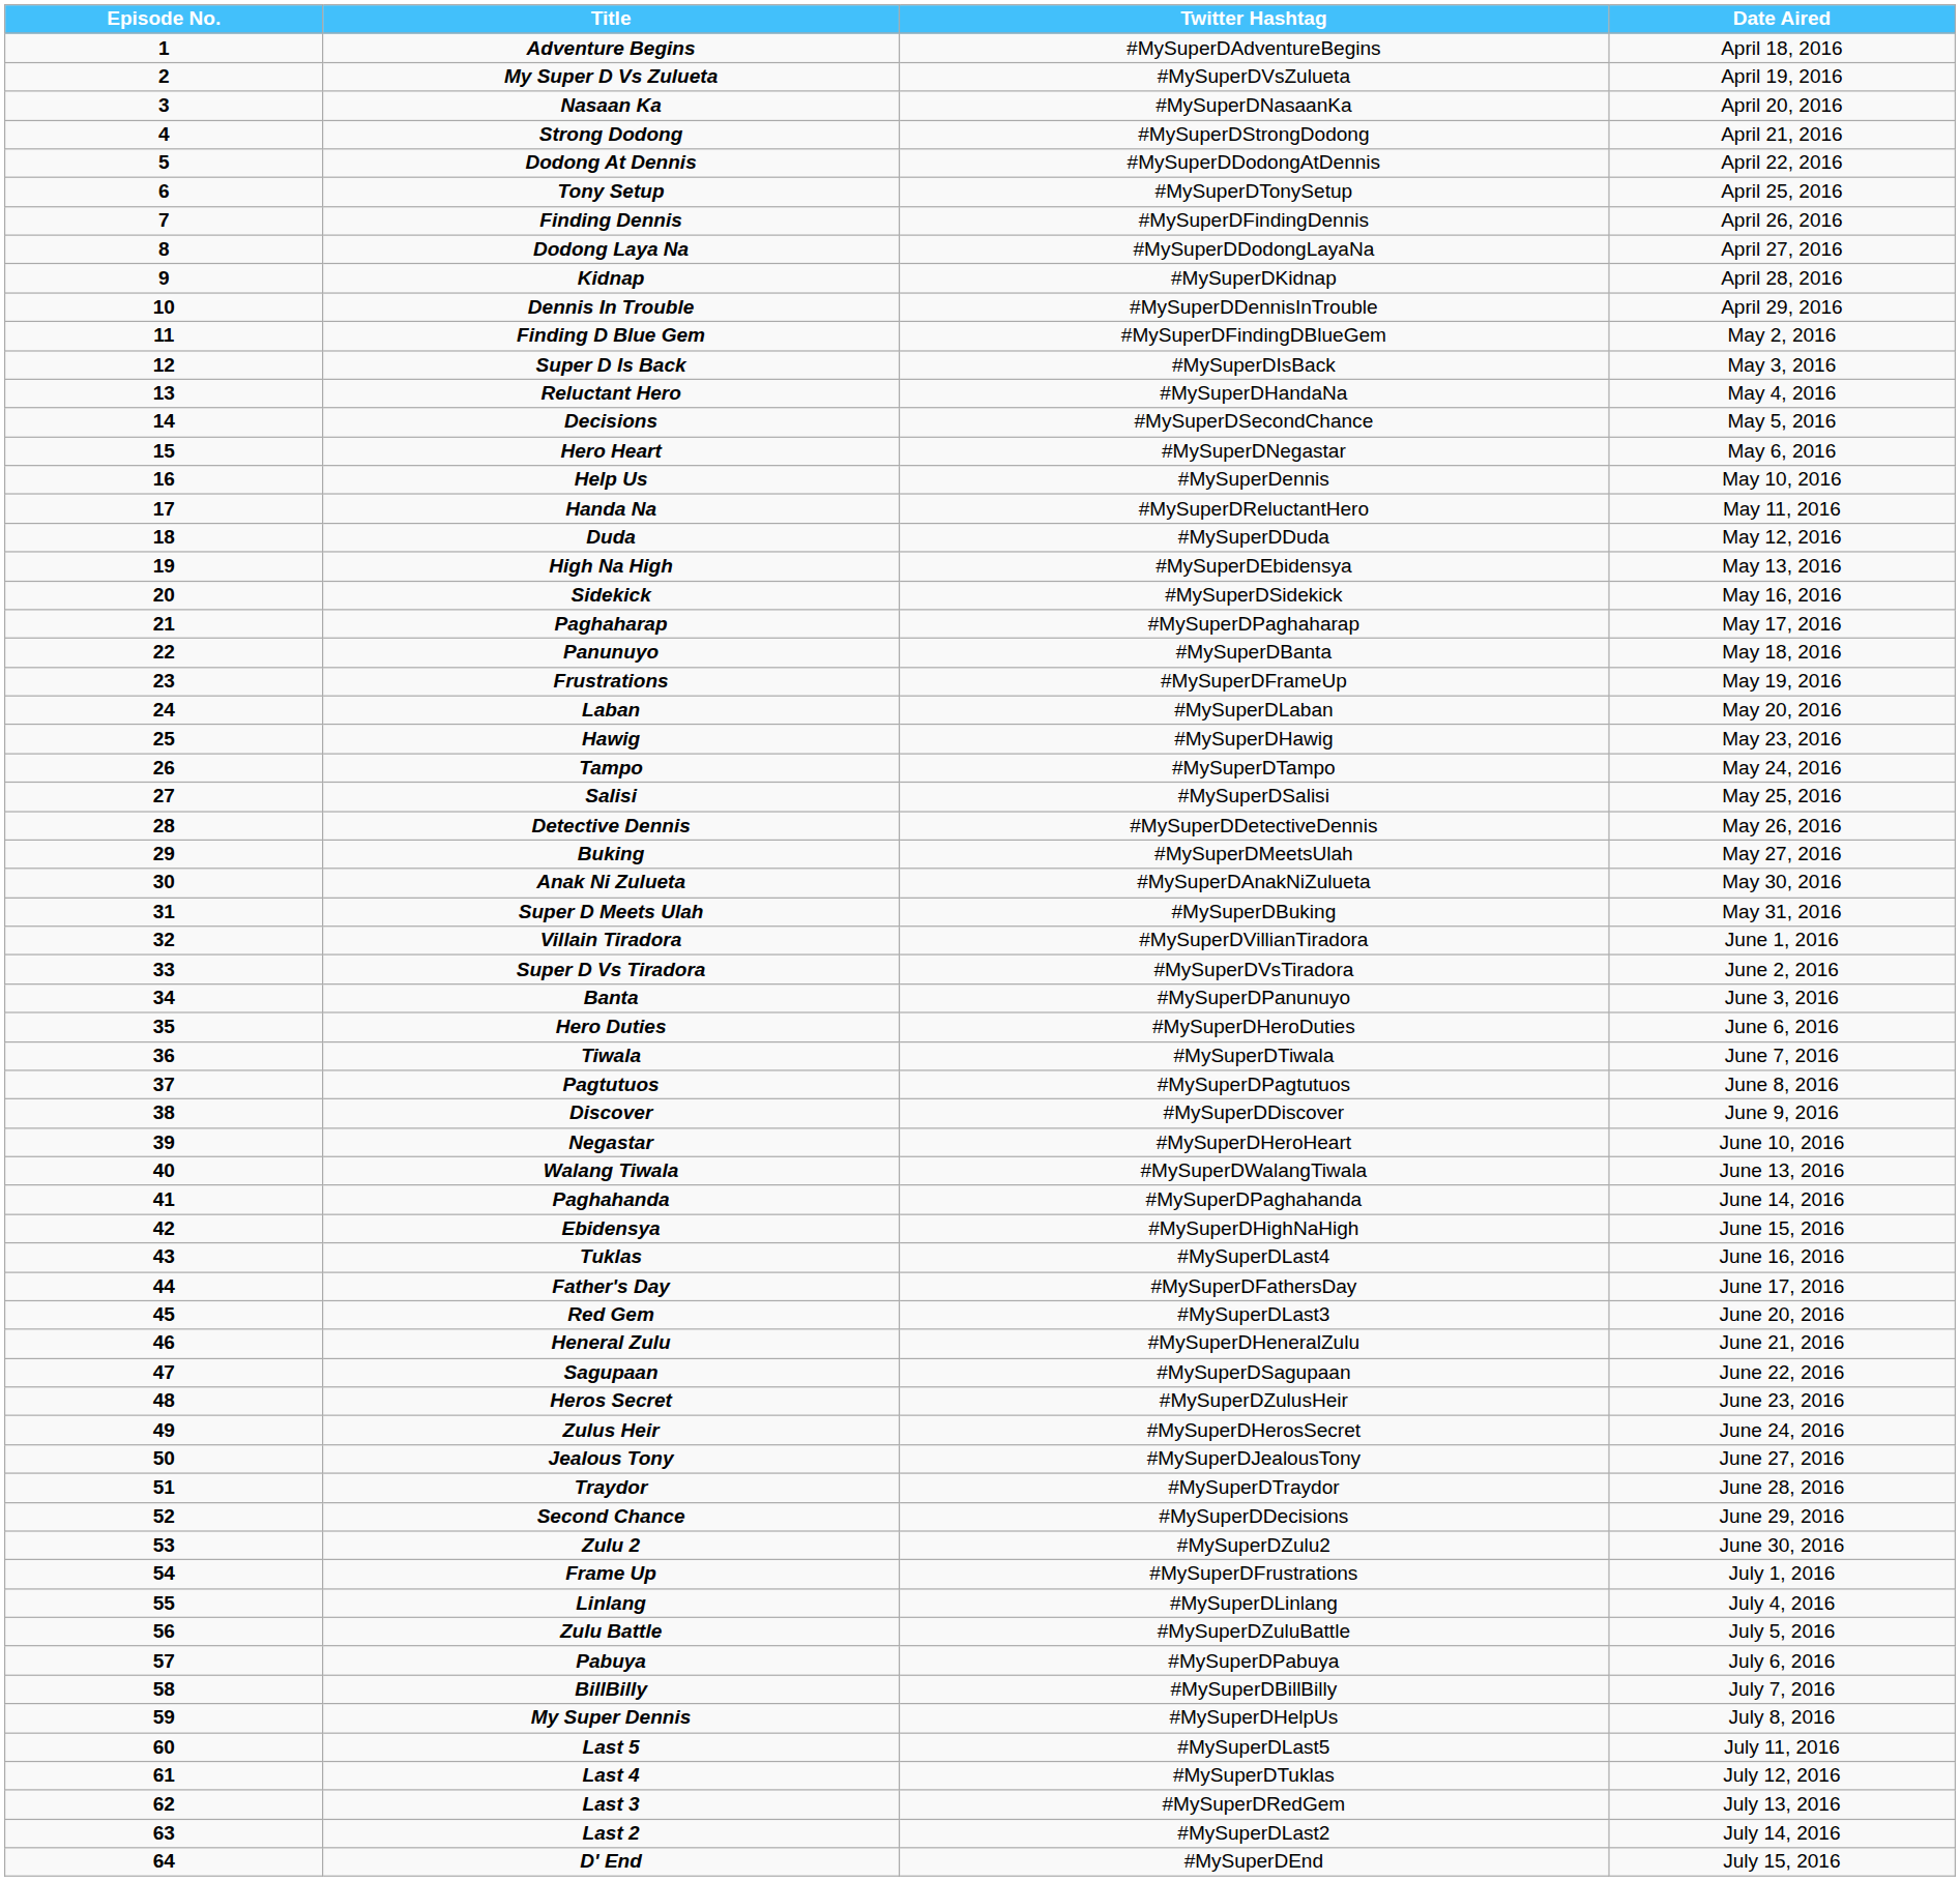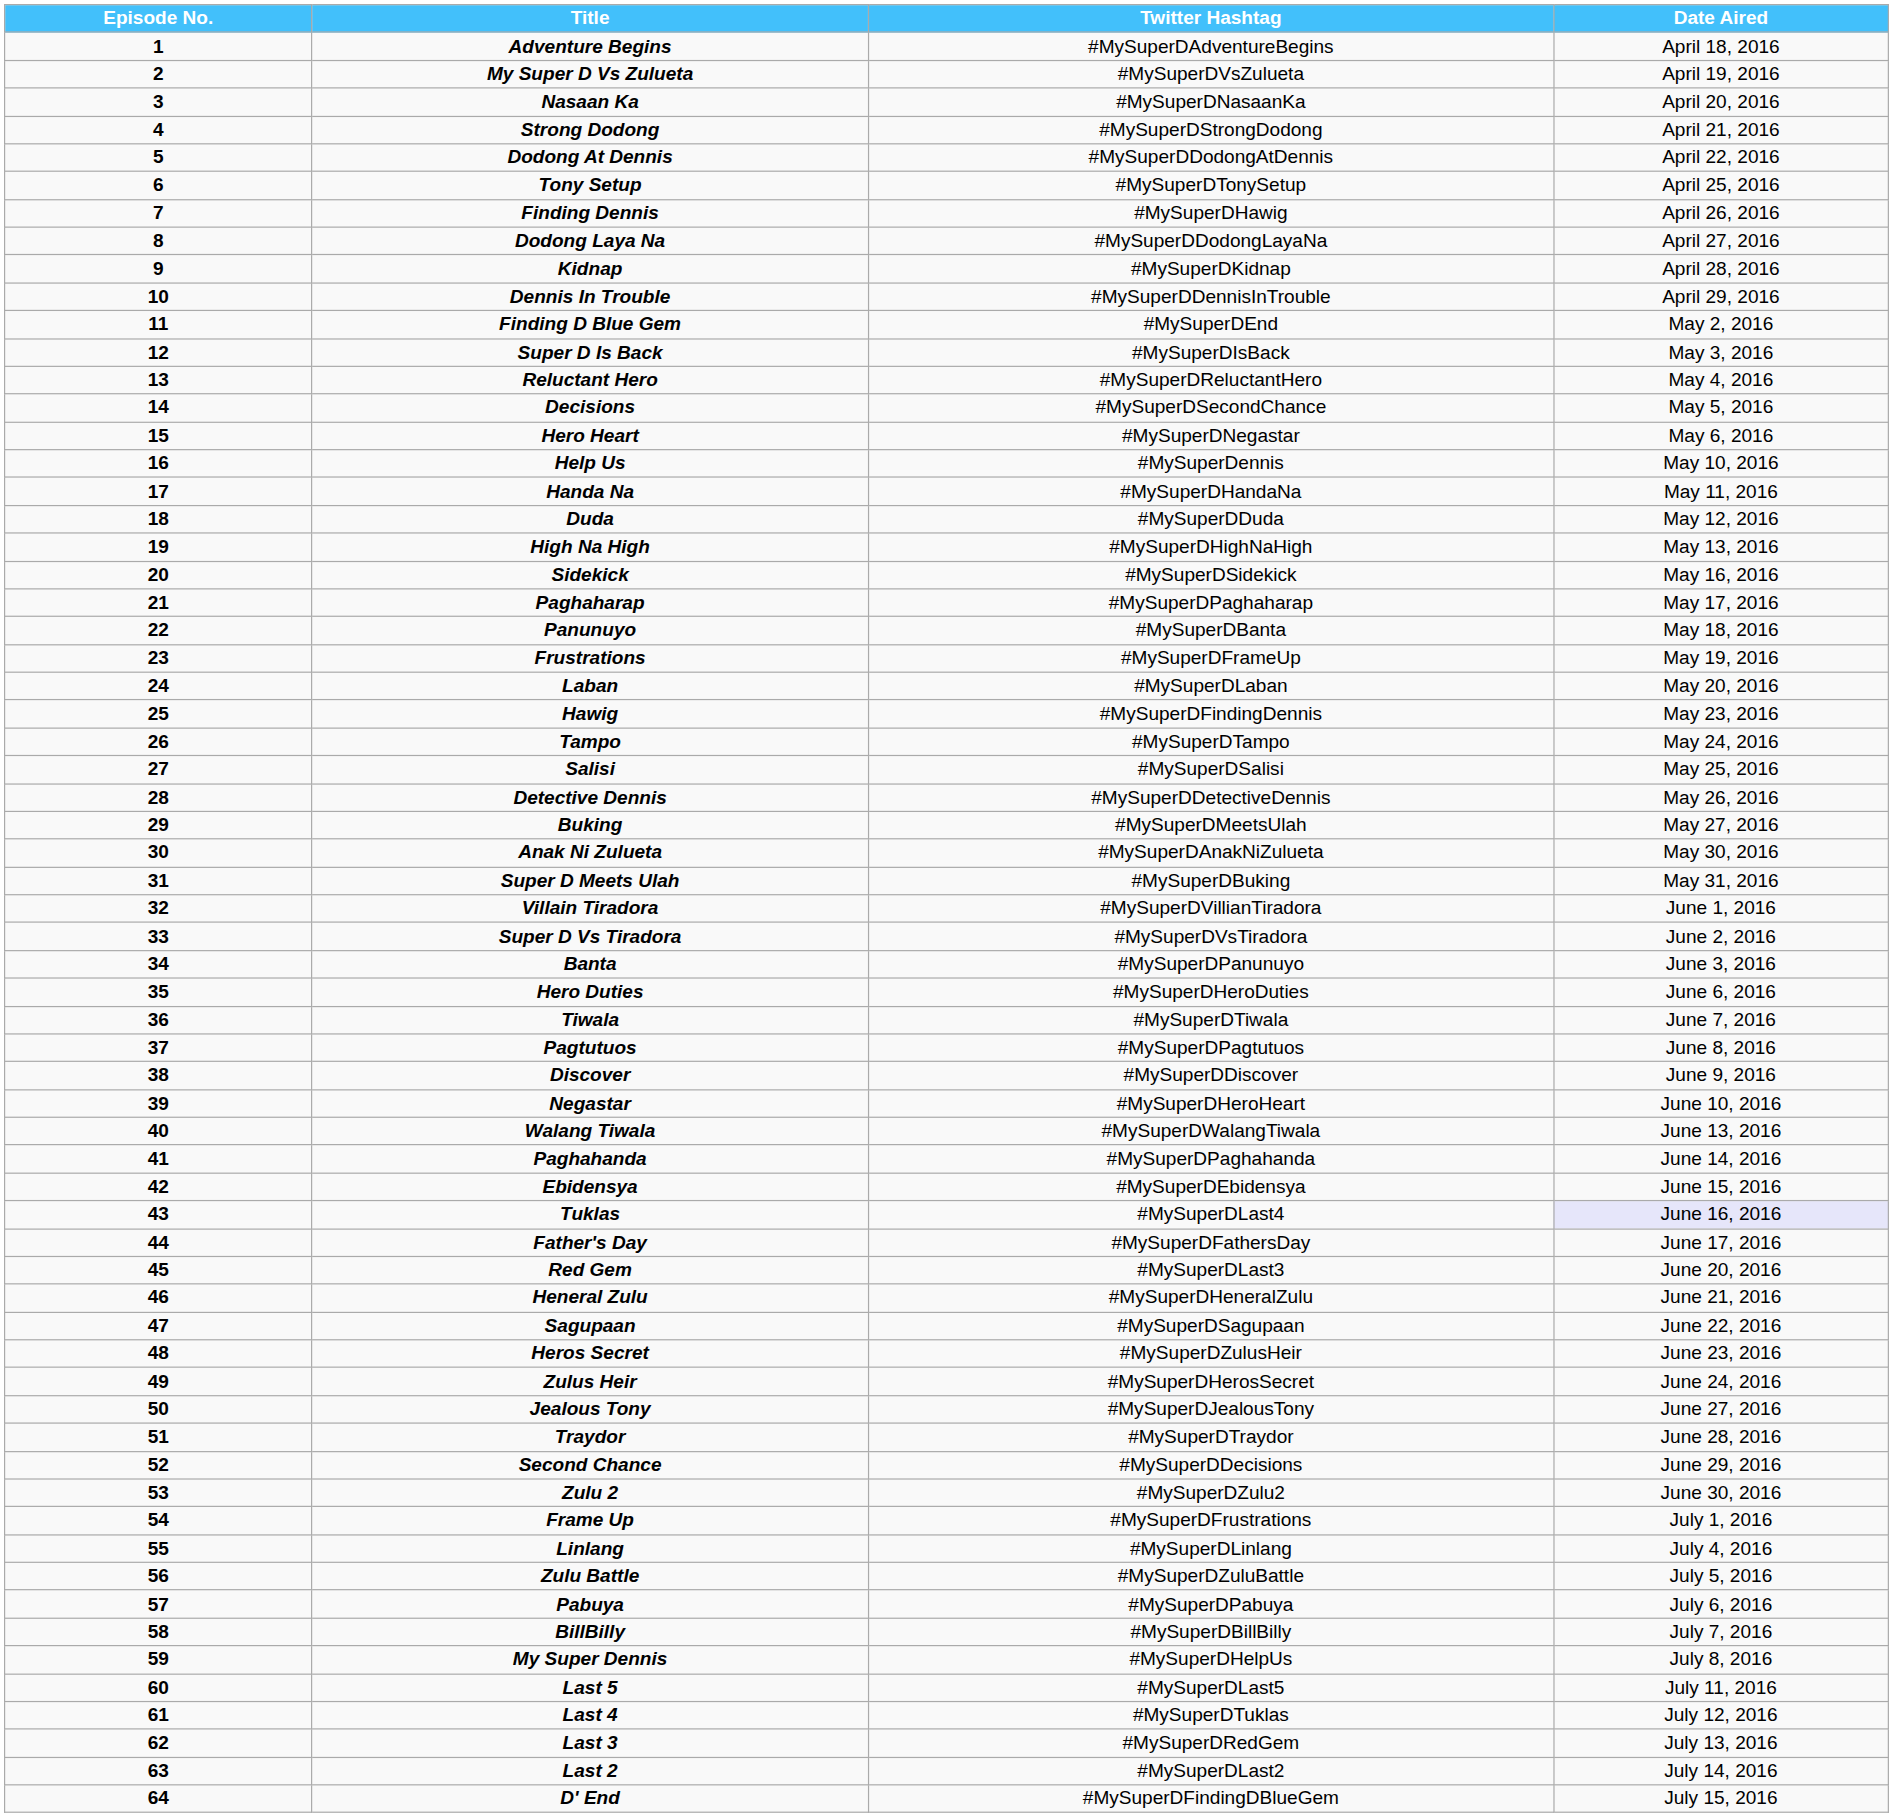 <table class="wikitable" style="text-align:center; font-size:100%; line-height:16px;" width="100%">
 <tr>
 <th style="background:#42C0FB; color:#ffffff">Episode No.</th>
 <th style="background:#42C0FB; color:#ffffff">Title</th>
 <th style="background:#42C0FB; color:#ffffff">Twitter Hashtag</th>
 <th style="background:#42C0FB; color:#ffffff">Date Aired</th>
 </tr>
 <tr>
 <td><strong>1</strong></td>
 <td><strong><em>Adventure Begins</em></strong></td>
 <td>#MySuperDAdventureBegins</td>
 <td>April 18, 2016</td>
 </tr>
 <tr>
 <td><strong>2</strong></td>
 <td><strong><em>My Super D Vs Zulueta</em></strong></td>
 <td>#MySuperDVsZulueta</td>
 <td>April 19, 2016</td>
 </tr>
 <tr>
 <td><strong>3</strong></td>
 <td><strong><em>Nasaan Ka</em></strong></td>
 <td>#MySuperDNasaanKa</td>
 <td>April 20, 2016</td>
 </tr>
 <tr>
 <td><strong>4</strong></td>
 <td><strong><em>Strong Dodong</em></strong></td>
 <td>#MySuperDStrongDodong</td>
 <td>April 21, 2016</td>
 </tr>
 <tr>
 <td><strong>5</strong></td>
 <td><strong><em>Dodong At Dennis</em></strong></td>
 <td>#MySuperDDodongAtDennis</td>
 <td>April 22, 2016</td>
 </tr>
 <tr>
 <td><strong>6</strong></td>
 <td><strong><em>Tony Setup</em></strong></td>
 <td>#MySuperDTonySetup</td>
 <td>April 25, 2016</td>
 </tr>
 <tr>
 <td><strong>7</strong></td>
 <td><strong><em>Finding Dennis</em></strong></td>
-<td>#MySuperDFindingDennis</td>
+<td>#MySuperDHawig</td>
 <td>April 26, 2016</td>
 </tr>
 <tr>
 <td><strong>8</strong></td>
 <td><strong><em>Dodong Laya Na</em></strong></td>
 <td>#MySuperDDodongLayaNa</td>
 <td>April 27, 2016</td>
 </tr>
 <tr>
 <td><strong>9</strong></td>
 <td><strong><em>Kidnap</em></strong></td>
 <td>#MySuperDKidnap</td>
 <td>April 28, 2016</td>
 </tr>
 <tr>
 <td><strong>10</strong></td>
 <td><strong><em>Dennis In Trouble</em></strong></td>
 <td>#MySuperDDennisInTrouble</td>
 <td>April 29, 2016</td>
 </tr>
 <tr>
 <td><strong>11</strong></td>
 <td><strong><em>Finding D Blue Gem</em></strong></td>
-<td>#MySuperDFindingDBlueGem</td>
+<td>#MySuperDEnd</td>
 <td>May 2, 2016</td>
 </tr>
 <tr>
 <td><strong>12</strong></td>
 <td><strong><em>Super D Is Back</em></strong></td>
 <td>#MySuperDIsBack</td>
 <td>May 3, 2016</td>
 </tr>
 <tr>
 <td><strong>13</strong></td>
 <td><strong><em>Reluctant Hero</em></strong></td>
-<td>#MySuperDHandaNa</td>
+<td>#MySuperDReluctantHero</td>
 <td>May 4, 2016</td>
 </tr>
 <tr>
 <td><strong>14</strong></td>
 <td><strong><em>Decisions</em></strong></td>
 <td>#MySuperDSecondChance</td>
 <td>May 5, 2016</td>
 </tr>
 <tr>
 <td><strong>15</strong></td>
 <td><strong><em>Hero Heart</em></strong></td>
 <td>#MySuperDNegastar</td>
 <td>May 6, 2016</td>
 </tr>
 <tr>
 <td><strong>16</strong></td>
 <td><strong><em>Help Us</em></strong></td>
 <td>#MySuperDennis</td>
 <td>May 10, 2016</td>
 </tr>
 <tr>
 <td><strong>17</strong></td>
 <td><strong><em>Handa Na</em></strong></td>
-<td>#MySuperDReluctantHero</td>
+<td>#MySuperDHandaNa</td>
 <td>May 11, 2016</td>
 </tr>
 <tr>
 <td><strong>18</strong></td>
 <td><strong><em>Duda</em></strong></td>
 <td>#MySuperDDuda</td>
 <td>May 12, 2016</td>
 </tr>
 <tr>
 <td><strong>19</strong></td>
 <td><strong><em>High Na High</em></strong></td>
-<td>#MySuperDEbidensya</td>
+<td>#MySuperDHighNaHigh</td>
 <td>May 13, 2016</td>
 </tr>
 <tr>
 <td><strong>20</strong></td>
 <td><strong><em>Sidekick</em></strong></td>
 <td>#MySuperDSidekick</td>
 <td>May 16, 2016</td>
 </tr>
 <tr>
 <td><strong>21</strong></td>
 <td><strong><em>Paghaharap</em></strong></td>
 <td>#MySuperDPaghaharap</td>
 <td>May 17, 2016</td>
 </tr>
 <tr>
 <td><strong>22</strong></td>
 <td><strong><em>Panunuyo</em></strong></td>
 <td>#MySuperDBanta</td>
 <td>May 18, 2016</td>
 </tr>
 <tr>
 <td><strong>23</strong></td>
 <td><strong><em>Frustrations</em></strong></td>
 <td>#MySuperDFrameUp</td>
 <td>May 19, 2016</td>
 </tr>
 <tr>
 <td><strong>24</strong></td>
 <td><strong><em>Laban</em></strong></td>
 <td>#MySuperDLaban</td>
 <td>May 20, 2016</td>
 </tr>
 <tr>
 <td><strong>25</strong></td>
 <td><strong><em>Hawig</em></strong></td>
-<td>#MySuperDHawig</td>
+<td>#MySuperDFindingDennis</td>
 <td>May 23, 2016</td>
 </tr>
 <tr>
 <td><strong>26</strong></td>
 <td><strong><em>Tampo</em></strong></td>
 <td>#MySuperDTampo</td>
 <td>May 24, 2016</td>
 </tr>
 <tr>
 <td><strong>27</strong></td>
 <td><strong><em>Salisi</em></strong></td>
 <td>#MySuperDSalisi</td>
 <td>May 25, 2016</td>
 </tr>
 <tr>
 <td><strong>28</strong></td>
 <td><strong><em>Detective Dennis</em></strong></td>
 <td>#MySuperDDetectiveDennis</td>
 <td>May 26, 2016</td>
 </tr>
 <tr>
 <td><strong>29</strong></td>
 <td><strong><em>Buking</em></strong></td>
 <td>#MySuperDMeetsUlah</td>
 <td>May 27, 2016</td>
 </tr>
 <tr>
 <td><strong>30</strong></td>
 <td><strong><em>Anak Ni Zulueta</em></strong></td>
 <td>#MySuperDAnakNiZulueta</td>
 <td>May 30, 2016</td>
 </tr>
 <tr>
 <td><strong>31</strong></td>
 <td><strong><em>Super D Meets Ulah</em></strong></td>
 <td>#MySuperDBuking</td>
 <td>May 31, 2016</td>
 </tr>
 <tr>
 <td><strong>32</strong></td>
 <td><strong><em>Villain Tiradora</em></strong></td>
 <td>#MySuperDVillianTiradora</td>
 <td>June 1, 2016</td>
 </tr>
 <tr>
 <td><strong>33</strong></td>
 <td><strong><em>Super D Vs Tiradora</em></strong></td>
 <td>#MySuperDVsTiradora</td>
 <td>June 2, 2016</td>
 </tr>
 <tr>
 <td><strong>34</strong></td>
 <td><strong><em>Banta</em></strong></td>
 <td>#MySuperDPanunuyo</td>
 <td>June 3, 2016</td>
 </tr>
 <tr>
 <td><strong>35</strong></td>
 <td><strong><em>Hero Duties</em></strong></td>
 <td>#MySuperDHeroDuties</td>
 <td>June 6, 2016</td>
 </tr>
 <tr>
 <td><strong>36</strong></td>
 <td><strong><em>Tiwala</em></strong></td>
 <td>#MySuperDTiwala</td>
 <td>June 7, 2016</td>
 </tr>
 <tr>
 <td><strong>37</strong></td>
 <td><strong><em>Pagtutuos</em></strong></td>
 <td>#MySuperDPagtutuos</td>
 <td>June 8, 2016</td>
 </tr>
 <tr>
 <td><strong>38</strong></td>
 <td><strong><em>Discover</em></strong></td>
 <td>#MySuperDDiscover</td>
 <td>June 9, 2016</td>
 </tr>
 <tr>
 <td><strong>39</strong></td>
 <td><strong><em>Negastar</em></strong></td>
 <td>#MySuperDHeroHeart</td>
 <td>June 10, 2016</td>
 </tr>
 <tr>
 <td><strong>40</strong></td>
 <td><strong><em>Walang Tiwala</em></strong></td>
 <td>#MySuperDWalangTiwala</td>
 <td>June 13, 2016</td>
 </tr>
 <tr>
 <td><strong>41</strong></td>
 <td><strong><em>Paghahanda</em></strong></td>
 <td>#MySuperDPaghahanda</td>
 <td>June 14, 2016</td>
 </tr>
 <tr>
 <td><strong>42</strong></td>
 <td><strong><em>Ebidensya</em></strong></td>
-<td>#MySuperDHighNaHigh</td>
+<td>#MySuperDEbidensya</td>
 <td>June 15, 2016</td>
 </tr>
 <tr>
 <td><strong>43</strong></td>
 <td><strong><em>Tuklas</em></strong></td>
 <td>#MySuperDLast4</td>
-<td>June 16, 2016</td>
+<td style="background: lavender;">June 16, 2016</td>
 </tr>
 <tr>
 <td><strong>44</strong></td>
 <td><strong><em>Father's Day</em></strong></td>
 <td>#MySuperDFathersDay</td>
 <td>June 17, 2016</td>
 </tr>
 <tr>
 <td><strong>45</strong></td>
 <td><strong><em>Red Gem</em></strong></td>
 <td>#MySuperDLast3</td>
 <td>June 20, 2016</td>
 </tr>
 <tr>
 <td><strong>46</strong></td>
 <td><strong><em>Heneral Zulu</em></strong></td>
 <td>#MySuperDHeneralZulu</td>
 <td>June 21, 2016</td>
 </tr>
 <tr>
 <td><strong>47</strong></td>
 <td><strong><em>Sagupaan</em></strong></td>
 <td>#MySuperDSagupaan</td>
 <td>June 22, 2016</td>
 </tr>
 <tr>
 <td><strong>48</strong></td>
 <td><strong><em>Heros Secret</em></strong></td>
 <td>#MySuperDZulusHeir</td>
 <td>June 23, 2016</td>
 </tr>
 <tr>
 <td><strong>49</strong></td>
 <td><strong><em>Zulus Heir</em></strong></td>
 <td>#MySuperDHerosSecret</td>
 <td>June 24, 2016</td>
 </tr>
 <tr>
 <td><strong>50</strong></td>
 <td><strong><em>Jealous Tony</em></strong></td>
 <td>#MySuperDJealousTony</td>
 <td>June 27, 2016</td>
 </tr>
 <tr>
 <td><strong>51</strong></td>
 <td><strong><em>Traydor</em></strong></td>
 <td>#MySuperDTraydor</td>
 <td>June 28, 2016</td>
 </tr>
 <tr>
 <td><strong>52</strong></td>
 <td><strong><em>Second Chance</em></strong></td>
 <td>#MySuperDDecisions</td>
 <td>June 29, 2016</td>
 </tr>
 <tr>
 <td><strong>53</strong></td>
 <td><strong><em>Zulu 2</em></strong></td>
 <td>#MySuperDZulu2</td>
 <td>June 30, 2016</td>
 </tr>
 <tr>
 <td><strong>54</strong></td>
 <td><strong><em>Frame Up</em></strong></td>
 <td>#MySuperDFrustrations</td>
 <td>July 1, 2016</td>
 </tr>
 <tr>
 <td><strong>55</strong></td>
 <td><strong><em>Linlang</em></strong></td>
 <td>#MySuperDLinlang</td>
 <td>July 4, 2016</td>
 </tr>
 <tr>
 <td><strong>56</strong></td>
 <td><strong><em>Zulu Battle</em></strong></td>
 <td>#MySuperDZuluBattle</td>
 <td>July 5, 2016</td>
 </tr>
 <tr>
 <td><strong>57</strong></td>
 <td><strong><em>Pabuya</em></strong></td>
 <td>#MySuperDPabuya</td>
 <td>July 6, 2016</td>
 </tr>
 <tr>
 <td><strong>58</strong></td>
 <td><strong><em>BillBilly</em></strong></td>
 <td>#MySuperDBillBilly</td>
 <td>July 7, 2016</td>
 </tr>
 <tr>
 <td><strong>59</strong></td>
 <td><strong><em>My Super Dennis</em></strong></td>
 <td>#MySuperDHelpUs</td>
 <td>July 8, 2016</td>
 </tr>
 <tr>
 <td><strong>60</strong></td>
 <td><strong><em>Last 5</em></strong></td>
 <td>#MySuperDLast5</td>
 <td>July 11, 2016</td>
 </tr>
 <tr>
 <td><strong>61</strong></td>
 <td><strong><em>Last 4</em></strong></td>
 <td>#MySuperDTuklas</td>
 <td>July 12, 2016</td>
 </tr>
 <tr>
 <td><strong>62</strong></td>
 <td><strong><em>Last 3</em></strong></td>
 <td>#MySuperDRedGem</td>
 <td>July 13, 2016</td>
 </tr>
 <tr>
 <td><strong>63</strong></td>
 <td><strong><em>Last 2</em></strong></td>
 <td>#MySuperDLast2</td>
 <td>July 14, 2016</td>
 </tr>
 <tr>
 <td><strong>64</strong></td>
 <td><strong><em>D' End</em></strong></td>
-<td>#MySuperDEnd</td>
+<td>#MySuperDFindingDBlueGem</td>
 <td>July 15, 2016</td>
 </tr>
 </table>
